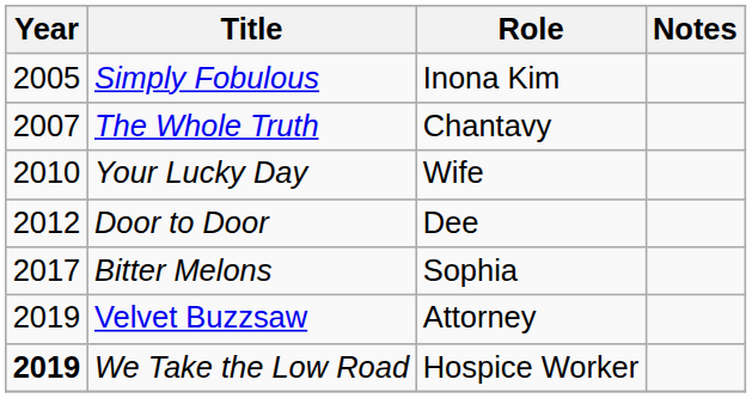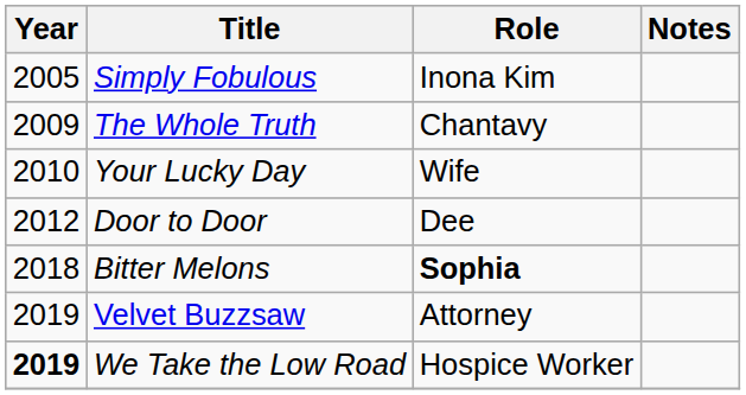 <table class="wikitable sortable">
 <tr>
 <th>Year</th>
 <th>Title</th>
 <th>Role</th>
 <th class="unsortable">Notes</th>
 </tr>
 <tr>
 <td>2005</td>
 <td><em><a href='#'>Simply Fobulous</a></em></td>
 <td>Inona Kim</td>
 <td></td>
 </tr>
 <tr>
-<td>2007</td>
+<td>2009</td>
 <td><em><a href='#'>The Whole Truth</a></em></td>
 <td>Chantavy</td>
 <td></td>
 </tr>
 <tr>
 <td>2010</td>
 <td><em>Your Lucky Day</em></td>
 <td>Wife</td>
 <td></td>
 </tr>
 <tr>
 <td>2012</td>
 <td><em>Door to Door</em></td>
 <td>Dee</td>
 <td></td>
 </tr>
 <tr>
-<td>2017</td>
+<td>2018</td>
 <td><em>Bitter Melons</em></td>
-<td>Sophia</td>
+<td><strong>Sophia</strong></td>
 <td></td>
 </tr>
 <tr>
 <td>2019</td>
 <td><a href='#'>Velvet Buzzsaw</a></td>
 <td>Attorney</td>
 <td></td>
 </tr>
 <tr>
 <td><strong>2019</strong></td>
 <td><em>We Take the Low Road</em></td>
 <td>Hospice Worker</td>
 <td></td>
 </tr>
 <tr>
 </tr>
 </table>
